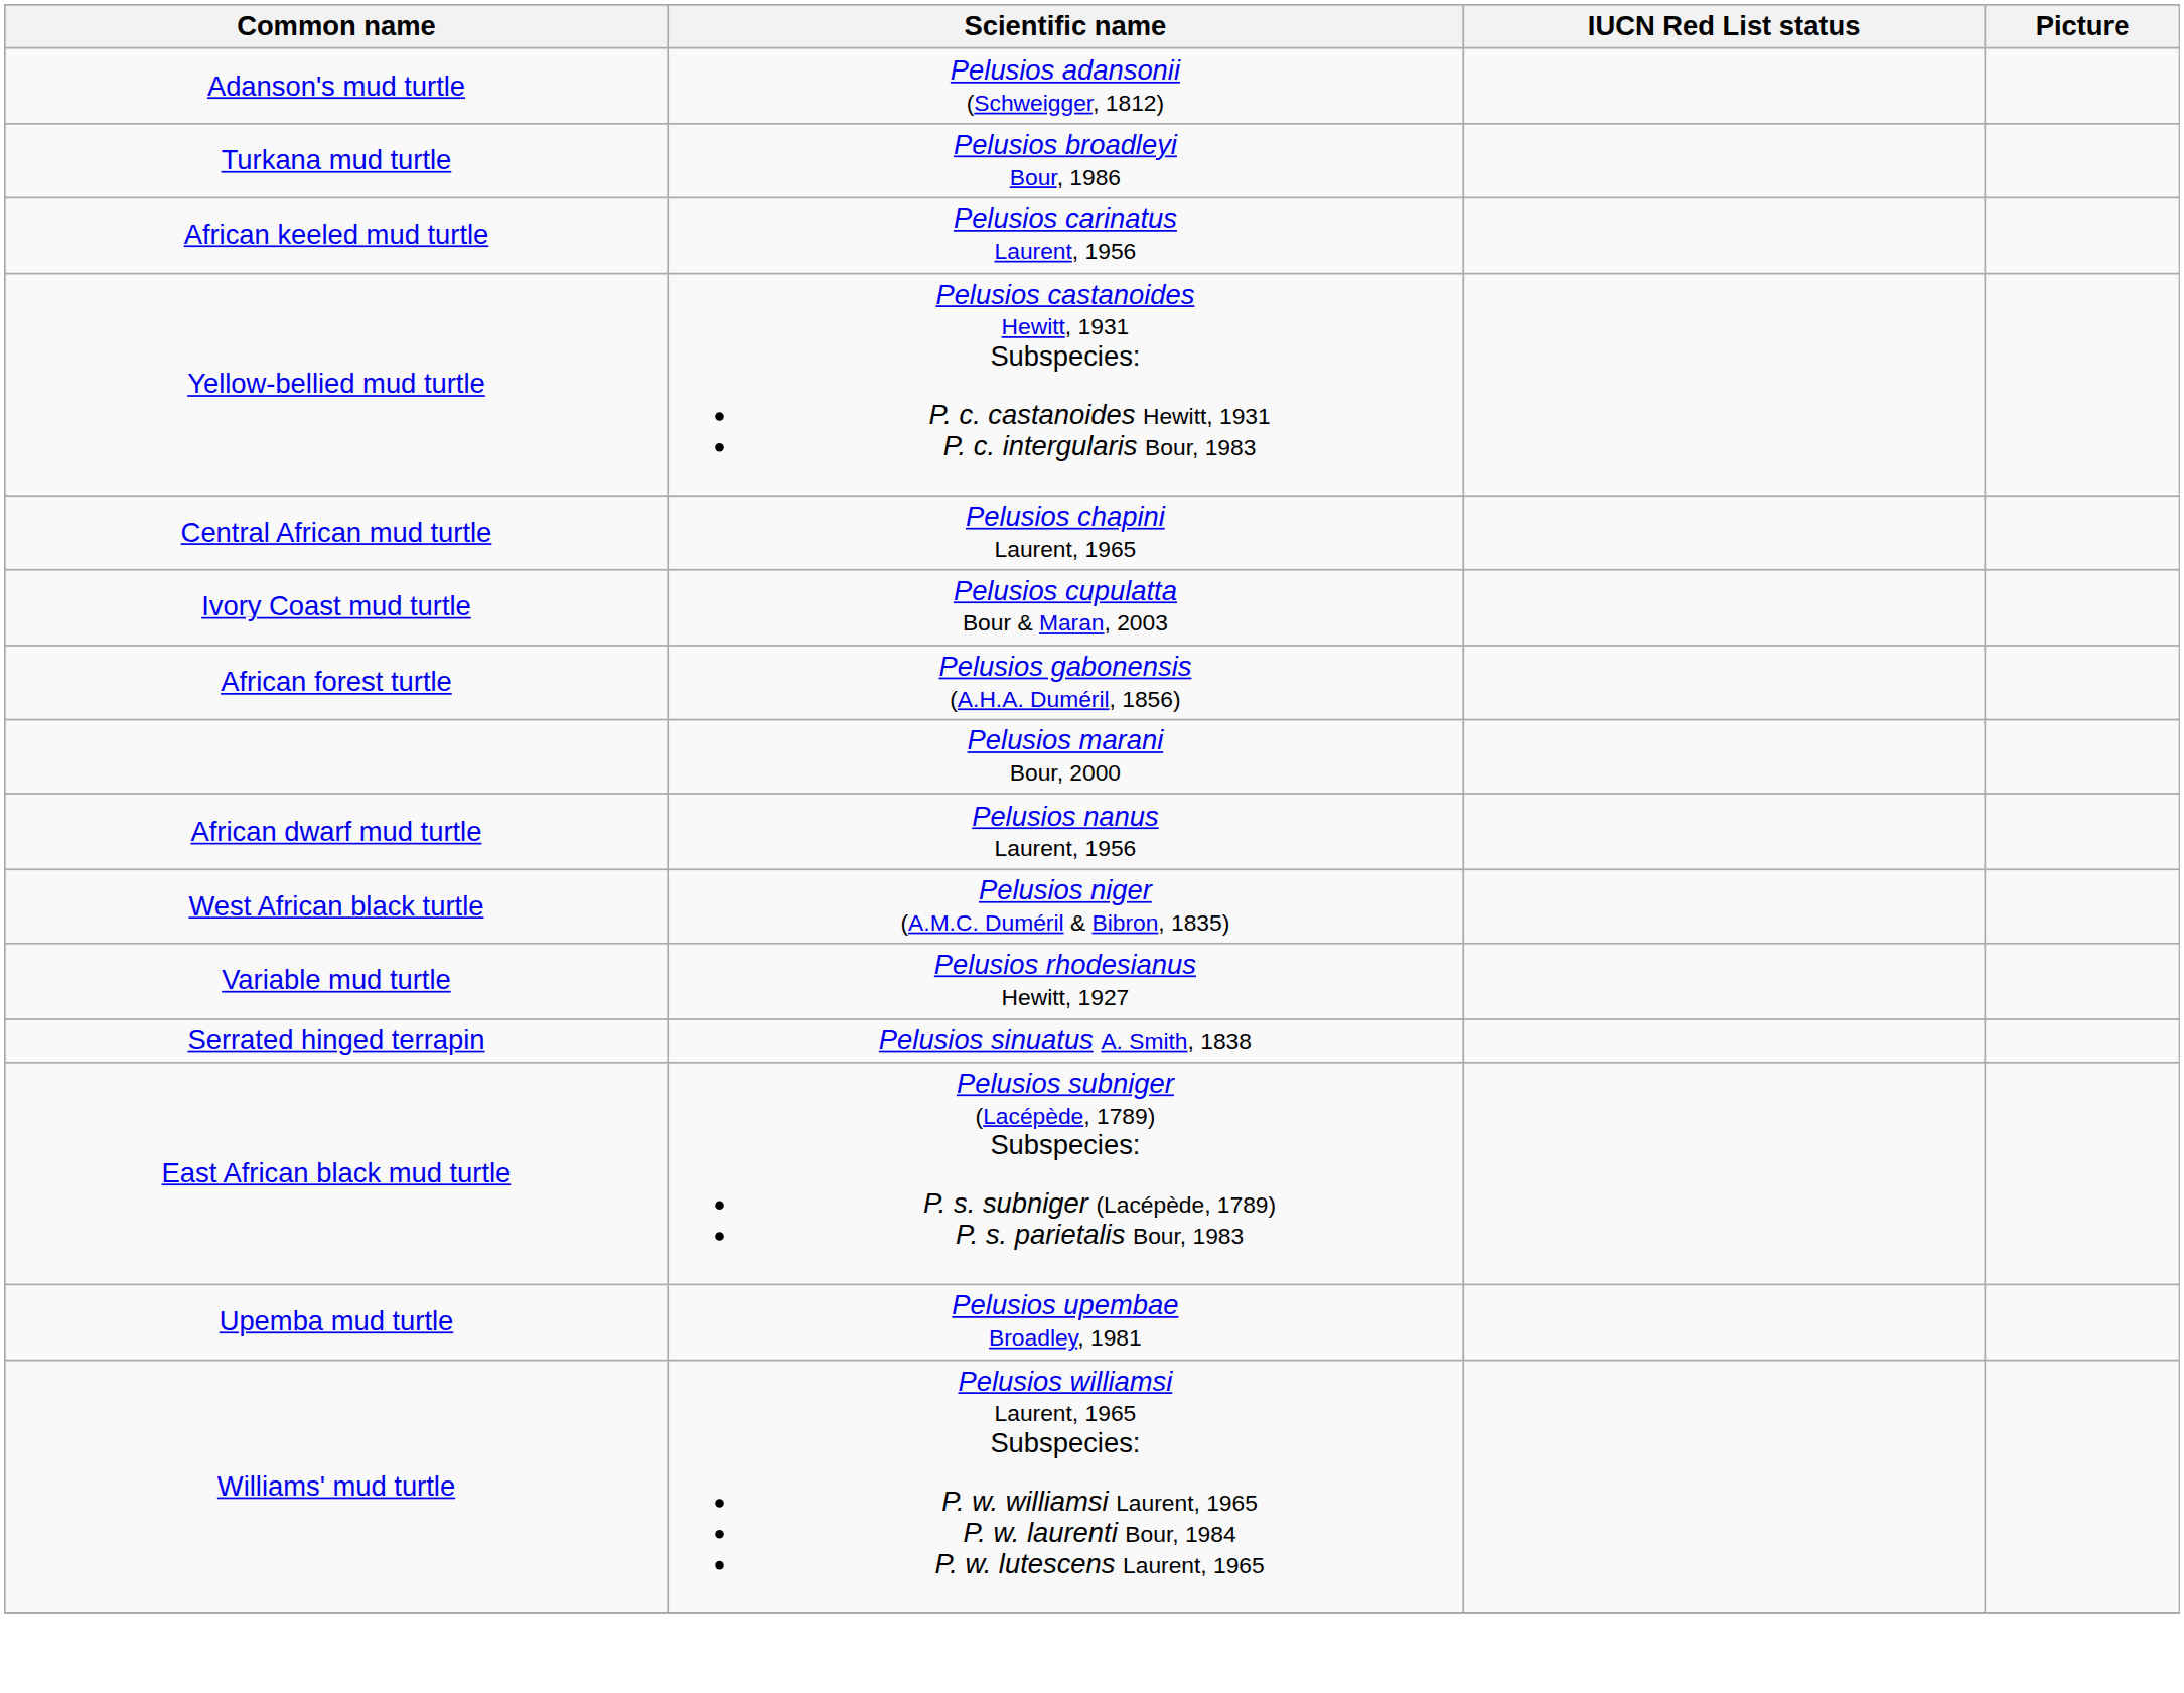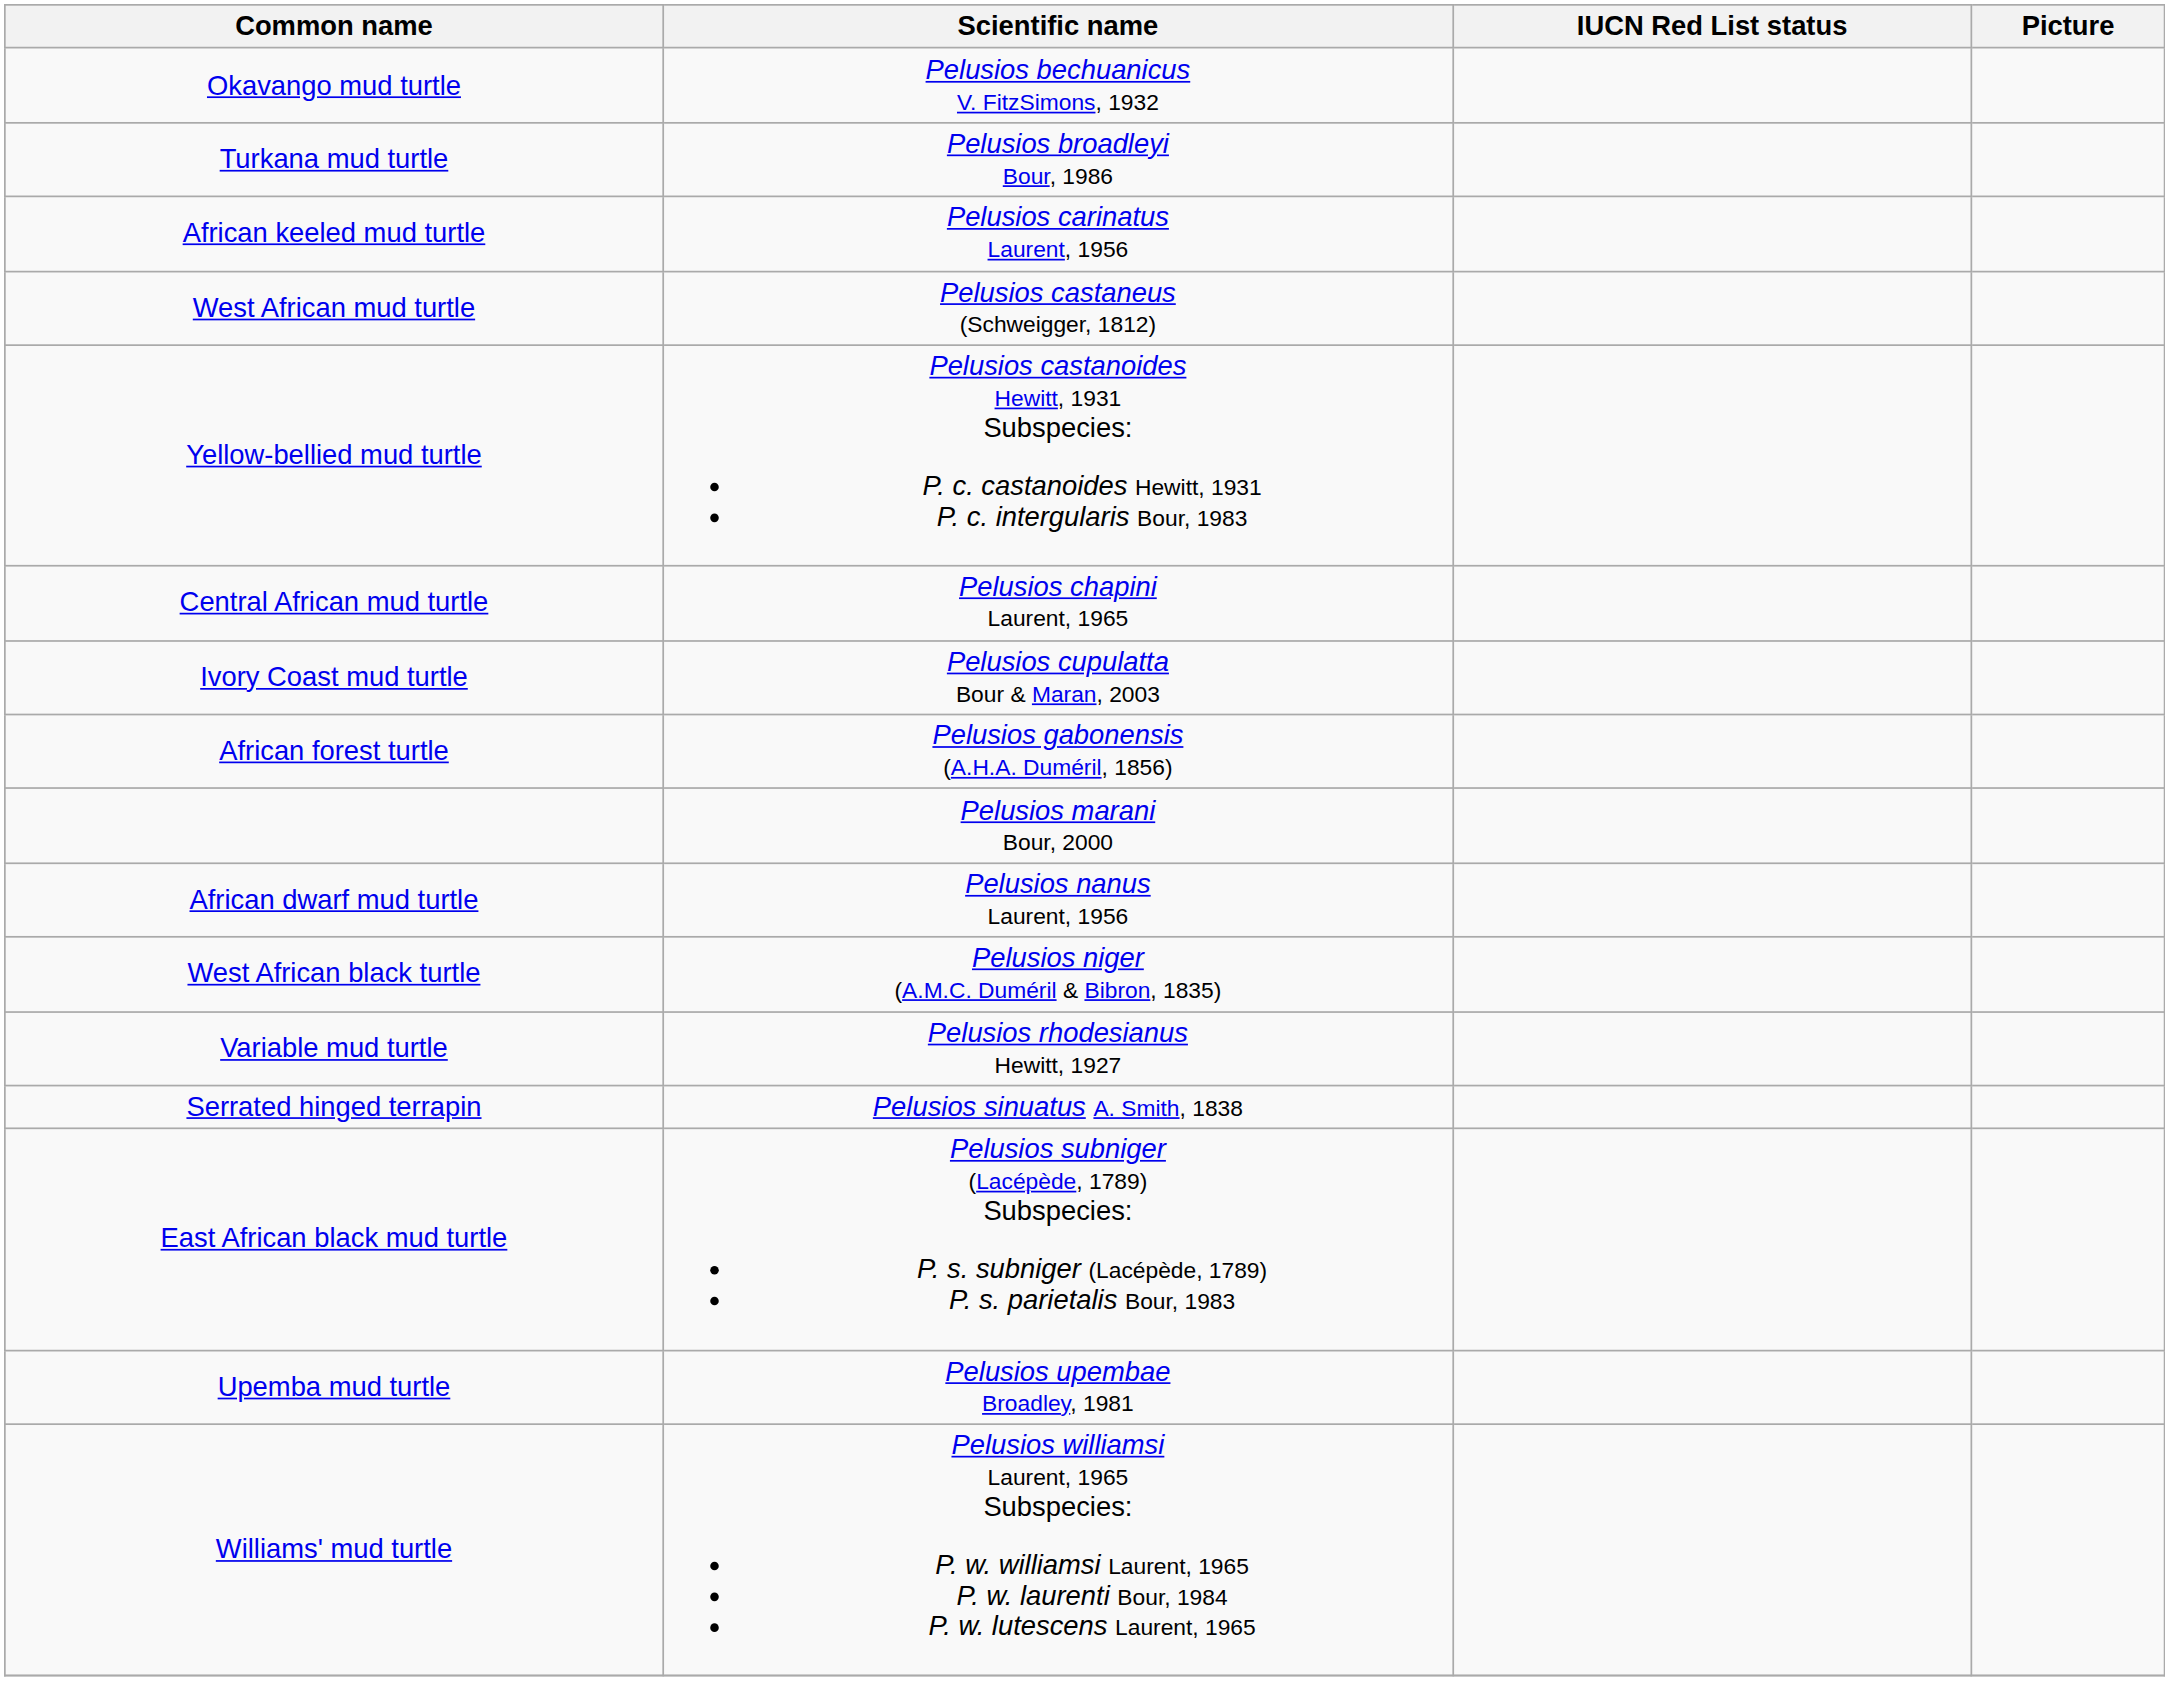 <table class="wikitable sortable" style="width:100%;text-align:center">
 <tr>
 <th scope="col">Common name</th>
 <th scope="col">Scientific name</th>
 <th scope="col">IUCN Red List status</th>
 <th scope="col" class="unsortable">Picture</th>
 </tr>
 <tr>
-<td><a href='#'>Adanson's mud turtle</a></td>
-<td><em><a href='#'>Pelusios adansonii</a></em><br><small>(<a href='#'>Schweigger</a>, 1812)</small></td>
+<td><a href='#'>Okavango mud turtle</a></td>
+<td><em><a href='#'>Pelusios bechuanicus</a></em><br><small><a href='#'>V. FitzSimons</a>, 1932</small></td>
 <td></td>
 <td></td>
 </tr>
 <tr>
 <td><a href='#'>Turkana mud turtle</a></td>
 <td><em><a href='#'>Pelusios broadleyi</a></em><br><small><a href='#'>Bour</a>, 1986</small></td>
 <td></td>
 <td></td>
 </tr>
 <tr>
 <td><a href='#'>African keeled mud turtle</a></td>
 <td><em><a href='#'>Pelusios carinatus</a></em><br><small><a href='#'>Laurent</a>, 1956</small></td>
+<td></td>
+<td></td>
+</tr>
+<tr>
+<td><a href='#'>West African mud turtle</a></td>
+<td><em><a href='#'>Pelusios castaneus</a></em><br><small>(Schweigger, 1812)</small></td>
 <td></td>
 <td></td>
 </tr>
 <tr>
 <td><a href='#'>Yellow-bellied mud turtle</a></td>
 <td><em><a href='#'>Pelusios castanoides</a></em><br><small><a href='#'>Hewitt</a>, 1931</small><br>Subspecies:<ul><li><em>P. c. castanoides</em> <small>Hewitt, 1931</small></li><li><em>P. c. intergularis</em> <small>Bour, 1983</small></li></ul></td>
 <td></td>
 <td></td>
 </tr>
 <tr>
 <td><a href='#'>Central African mud turtle</a></td>
 <td><em><a href='#'>Pelusios chapini</a></em><br><small>Laurent, 1965</small></td>
 <td></td>
 <td></td>
 </tr>
 <tr>
 <td><a href='#'>Ivory Coast mud turtle</a></td>
 <td><em><a href='#'>Pelusios cupulatta</a></em> <br> <small>Bour & <a href='#'>Maran</a>, 2003</small></td>
 <td></td>
 <td></td>
 </tr>
 <tr>
 <td><a href='#'>African forest turtle</a></td>
 <td><em><a href='#'>Pelusios gabonensis</a></em><br><small>(<a href='#'>A.H.A. Duméril</a>, 1856)</small></td>
 <td></td>
 <td></td>
 </tr>
 <tr>
 <td></td>
 <td><em><a href='#'>Pelusios marani</a></em><br><small>Bour, 2000</small></td>
 <td></td>
 <td></td>
 </tr>
 <tr>
 <td><a href='#'>African dwarf mud turtle</a></td>
 <td><em><a href='#'>Pelusios nanus</a></em><br><small>Laurent, 1956</small></td>
 <td></td>
 <td></td>
 </tr>
 <tr>
 <td><a href='#'>West African black turtle</a></td>
 <td><em><a href='#'>Pelusios niger</a></em><br><small>(<a href='#'>A.M.C. Duméril</a> & <a href='#'>Bibron</a>, 1835)</small></td>
 <td></td>
 <td></td>
 </tr>
 <tr>
 <td><a href='#'>Variable mud turtle</a></td>
 <td><em><a href='#'>Pelusios rhodesianus</a></em><br><small>Hewitt, 1927</small></td>
 <td></td>
 <td></td>
 </tr>
 <tr>
 <td><a href='#'>Serrated hinged terrapin</a></td>
 <td><em><a href='#'>Pelusios sinuatus</a></em> <small><a href='#'>A. Smith</a>, 1838</small></td>
 <td></td>
 <td></td>
 </tr>
 <tr>
 <td><a href='#'>East African black mud turtle</a></td>
 <td><em><a href='#'>Pelusios subniger</a></em><br><small>(<a href='#'>Lacépède</a>, 1789)</small><br>Subspecies:<ul><li><em>P. s. subniger</em> <small>(Lacépède, 1789)</small></li><li><em>P. s. parietalis</em> <small>Bour, 1983</small></li></ul></td>
 <td></td>
 <td></td>
 </tr>
 <tr>
 <td><a href='#'>Upemba mud turtle</a></td>
 <td><em><a href='#'>Pelusios upembae</a></em> <br><small><a href='#'>Broadley</a>, 1981</small></td>
 <td></td>
 <td></td>
 </tr>
 <tr>
 <td><a href='#'>Williams' mud turtle</a></td>
 <td><em><a href='#'>Pelusios williamsi</a></em><br><small>Laurent, 1965</small><br>Subspecies:<ul><li><em>P. w. williamsi</em> <small>Laurent, 1965</small></li><li><em>P. w. laurenti</em> <small>Bour, 1984</small></li><li><em>P. w. lutescens</em> <small>Laurent, 1965</small></li></ul></td>
 <td></td>
 <td></td>
 </tr>
 <tr>
 </tr>
 </table>
